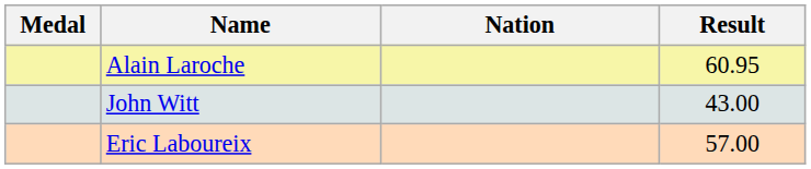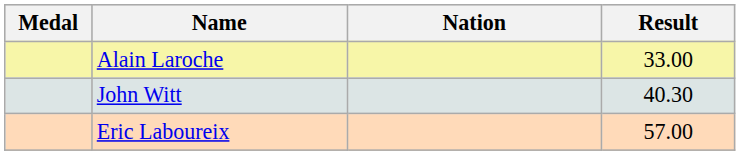 <table class=wikitable style="border:1px solid #AAAAAA;font-size:90%">
 <tr bgcolor="#E4E4E4">
 <th width=50>Medal</th>
 <th width=160>Name</th>
 <th width=160>Nation</th>
 <th width=80>Result</th>
 </tr>
 <tr bgcolor="#F7F6A8">
 <td align="center"></td>
 <td><a href='#'>Alain Laroche</a></td>
 <td></td>
-<td align="center">60.95</td>
+<td align="center">33.00</td>
 </tr>
 <tr bgcolor="#DCE5E5">
 <td align="center"></td>
 <td><a href='#'>John Witt</a></td>
 <td></td>
-<td align="center">43.00</td>
+<td align="center">40.30</td>
 </tr>
 <tr bgcolor="#FFDAB9">
 <td align="center"></td>
 <td><a href='#'>Eric Laboureix</a></td>
 <td></td>
 <td align="center">57.00</td>
 </tr>
 </table>
